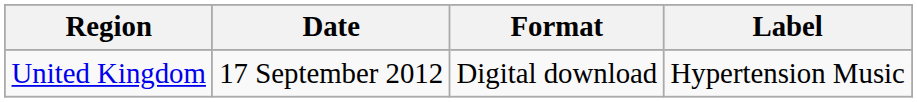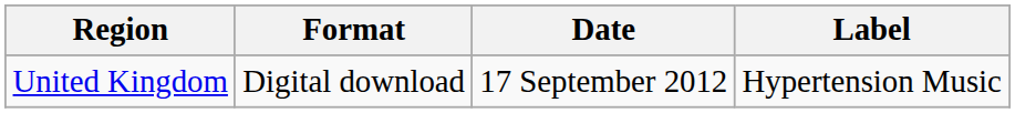 <table class=wikitable>
 <tr>
 <th>Region</th>
+<th>Format</th>
 <th>Date</th>
-<th>Format</th>
 <th>Label</th>
 </tr>
 <tr>
 <td><a href='#'>United Kingdom</a></td>
+<td>Digital download</td>
 <td>17 September 2012</td>
-<td>Digital download</td>
 <td>Hypertension Music</td>
 </tr>
 </table>
